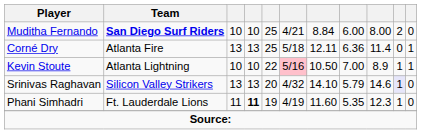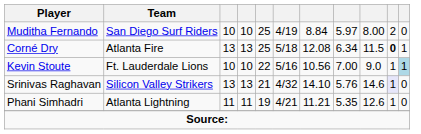 <table class="wikitable sortable"  style="text-align: center;">
 <tr>
 <th class="unsortable">Player</th>
 <th>Team</th>
 <th></th>
 <th></th>
 <th></th>
 <th></th>
 <th></th>
 <th></th>
 <th></th>
 <th></th>
 <th></th>
 </tr>
 <tr>
 <td style="text-align:left"><a href='#'>Muditha Fernando</a></td>
-<td style="text-align:left"><strong><a href='#'>San Diego Surf Riders</a></strong></td>
+<td style="text-align:left"><a href='#'>San Diego Surf Riders</a></td>
 <td>10</td>
 <td>10</td>
 <td>25</td>
-<td>4/21</td>
+<td>4/19</td>
 <td>8.84</td>
-<td>6.00</td>
+<td>5.97</td>
 <td>8.00</td>
 <td>2</td>
 <td>0</td>
 </tr>
 <tr>
 <td style="text-align:left"><a href='#'>Corné Dry</a></td>
 <td style="text-align:left">Atlanta Fire</td>
 <td>13</td>
 <td>13</td>
 <td>25</td>
 <td>5/18</td>
-<td>12.11</td>
-<td>6.36</td>
-<td>11.4</td>
-<td>0</td>
+<td>12.08</td>
+<td>6.34</td>
+<td>11.5</td>
+<td><strong>0</strong></td>
 <td>1</td>
 </tr>
 <tr>
 <td style="text-align:left"><a href='#'>Kevin Stoute</a></td>
-<td style="text-align:left">Atlanta Lightning</td>
+<td style="text-align:left">Ft. Lauderdale Lions</td>
 <td>10</td>
 <td>10</td>
 <td>22</td>
-<td style="background: pink;">5/16</td>
-<td>10.50</td>
+<td>5/16</td>
+<td>10.56</td>
 <td>7.00</td>
-<td>8.9</td>
+<td>9.0</td>
 <td>1</td>
-<td>1</td>
+<td style="background: lightblue;">1</td>
 </tr>
 <tr>
 <td style="text-align:left">Srinivas Raghavan</td>
 <td style="text-align:left"><a href='#'>Silicon Valley Strikers</a></td>
 <td>13</td>
 <td>13</td>
-<td>20</td>
+<td>21</td>
 <td>4/32</td>
 <td>14.10</td>
-<td>5.79</td>
+<td>5.76</td>
 <td>14.6</td>
 <td style="background: lavender;">1</td>
 <td>0</td>
 </tr>
 <tr>
 <td style="text-align:left">Phani Simhadri</td>
-<td style="text-align:left">Ft. Lauderdale Lions</td>
+<td style="text-align:left">Atlanta Lightning</td>
 <td>11</td>
-<td><strong>11</strong></td>
+<td>11</td>
 <td>19</td>
-<td>4/19</td>
-<td>11.60</td>
+<td>4/21</td>
+<td>11.21</td>
 <td>5.35</td>
-<td>12.3</td>
+<td>12.6</td>
 <td>1</td>
 <td>0</td>
 </tr>
 <tr>
 </tr>
 <tr class=sortbottom>
 <td colspan=15><strong>Source:</strong> </td>
 </tr>
 </table>
